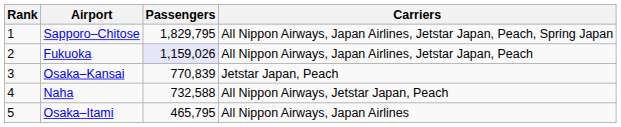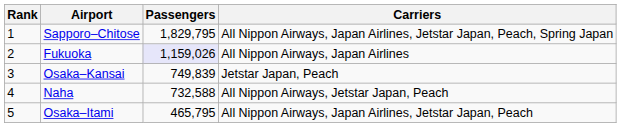 <table class="wikitable sortable" style="font-size: 95%" width= align=>
 <tr style="background:lightgrey;">
 <th>Rank</th>
 <th>Airport</th>
 <th>Passengers</th>
 <th>Carriers</th>
 </tr>
 <tr>
 <td>1</td>
 <td><a href='#'>Sapporo–Chitose</a></td>
 <td align=right>1,829,795</td>
 <td>All Nippon Airways, Japan Airlines, Jetstar Japan, Peach, Spring Japan</td>
 </tr>
 <tr>
 <td>2</td>
 <td><a href='#'>Fukuoka</a></td>
 <td align=right style="background: lavender;">1,159,026</td>
-<td>All Nippon Airways, Japan Airlines, Jetstar Japan, Peach</td>
+<td>All Nippon Airways, Japan Airlines</td>
 </tr>
 <tr>
 <td>3</td>
 <td><a href='#'>Osaka–Kansai</a></td>
-<td align=right>770,839</td>
+<td align=right>749,839</td>
 <td>Jetstar Japan, Peach</td>
 </tr>
 <tr>
 <td>4</td>
 <td><a href='#'>Naha</a></td>
 <td align=right>732,588</td>
 <td>All Nippon Airways, Jetstar Japan, Peach</td>
 </tr>
 <tr>
 <td>5</td>
 <td><a href='#'>Osaka–Itami</a></td>
 <td align=right>465,795</td>
-<td>All Nippon Airways, Japan Airlines</td>
+<td>All Nippon Airways, Japan Airlines, Jetstar Japan, Peach</td>
 </tr>
 </table>
